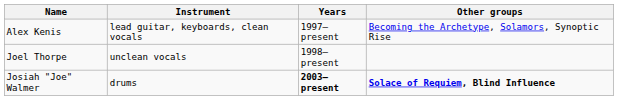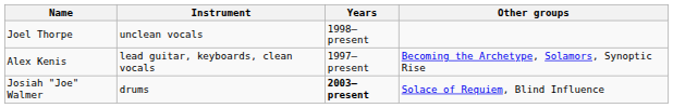 <table class="wikitable">
 <tr>
 <th>Name</th>
 <th>Instrument</th>
 <th>Years</th>
 <th>Other groups</th>
 </tr>
 <tr>
+<td>Joel Thorpe</td>
+<td>unclean vocals</td>
+<td>1998–present</td>
+<td></td>
+</tr>
+<tr>
 <td>Alex Kenis</td>
 <td>lead guitar, keyboards, clean vocals</td>
 <td>1997–present</td>
 <td><a href='#'>Becoming the Archetype</a>, <a href='#'>Solamors</a>, Synoptic Rise</td>
 </tr>
 <tr>
-<td>Joel Thorpe</td>
-<td>unclean vocals</td>
-<td>1998–present</td>
-<td></td>
-</tr>
-<tr>
 <td>Josiah "Joe" Walmer</td>
 <td>drums</td>
 <td><strong>2003–present</strong></td>
-<td><strong><a href='#'>Solace of Requiem</a>, Blind Influence</strong></td>
+<td><a href='#'>Solace of Requiem</a>, Blind Influence</td>
 </tr>
 </table>
